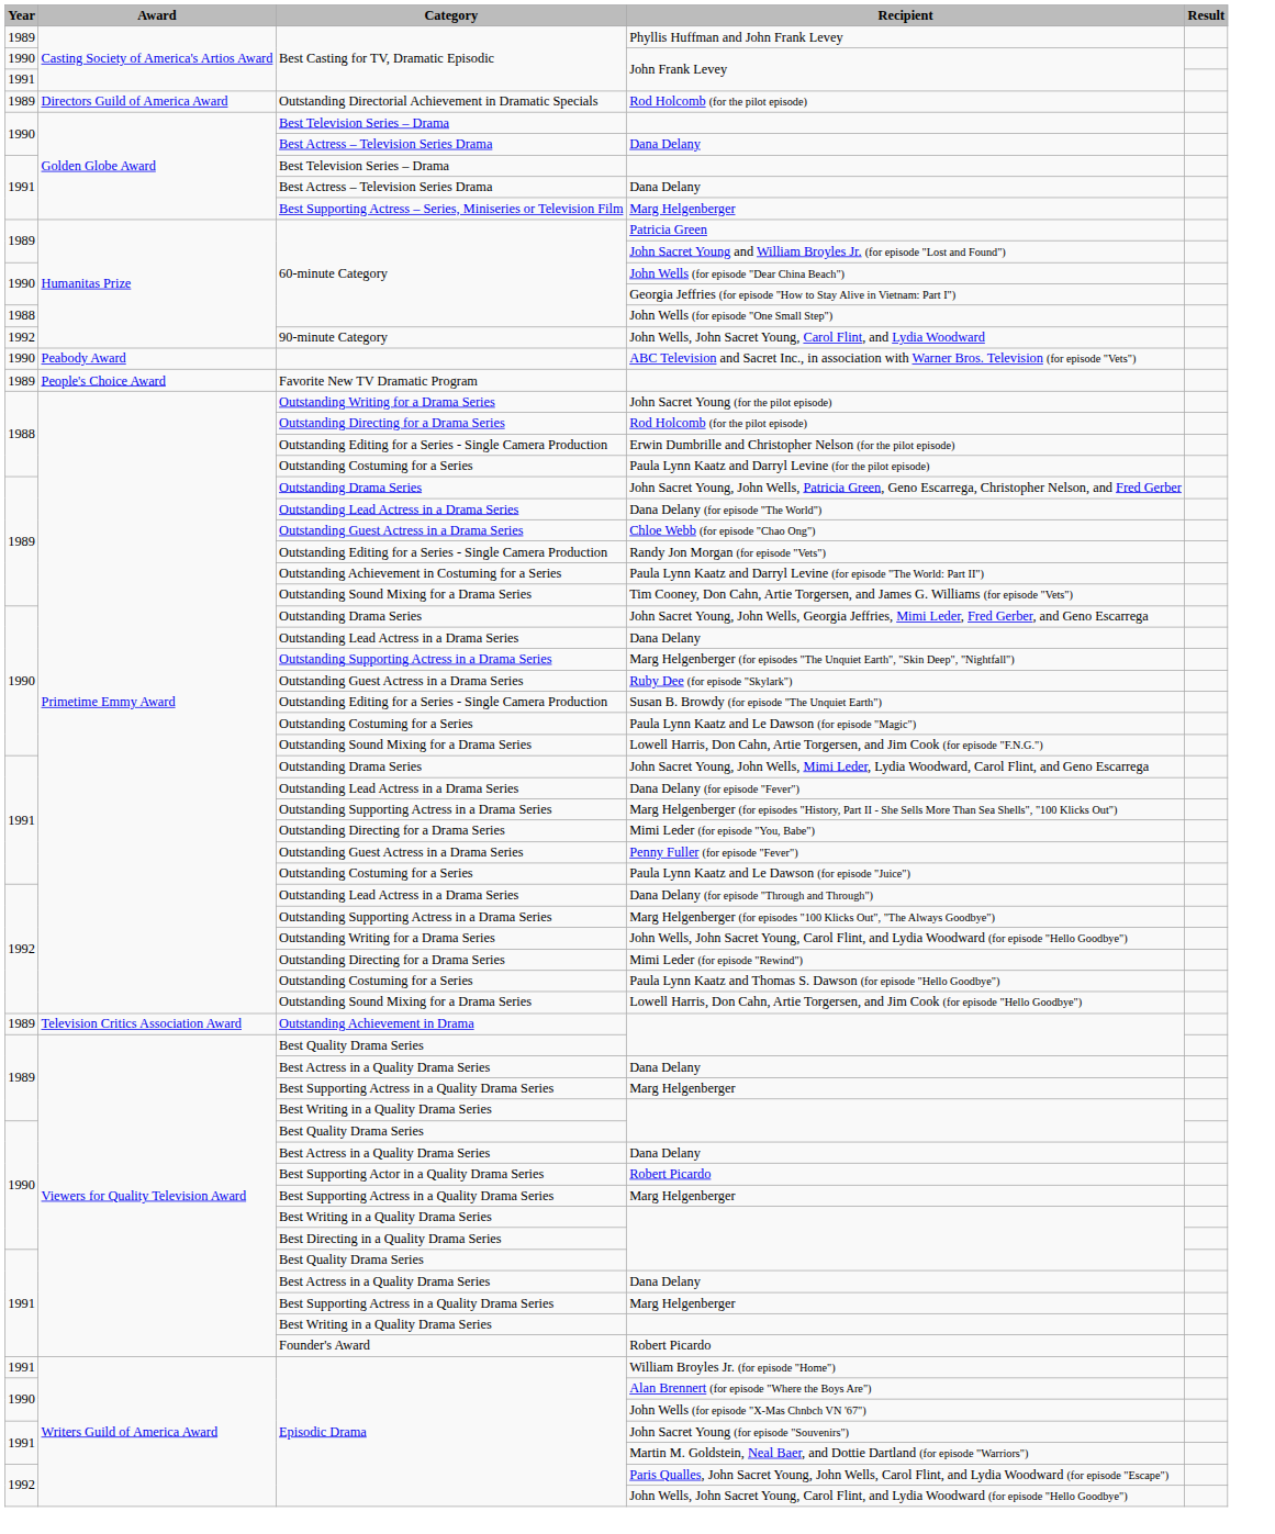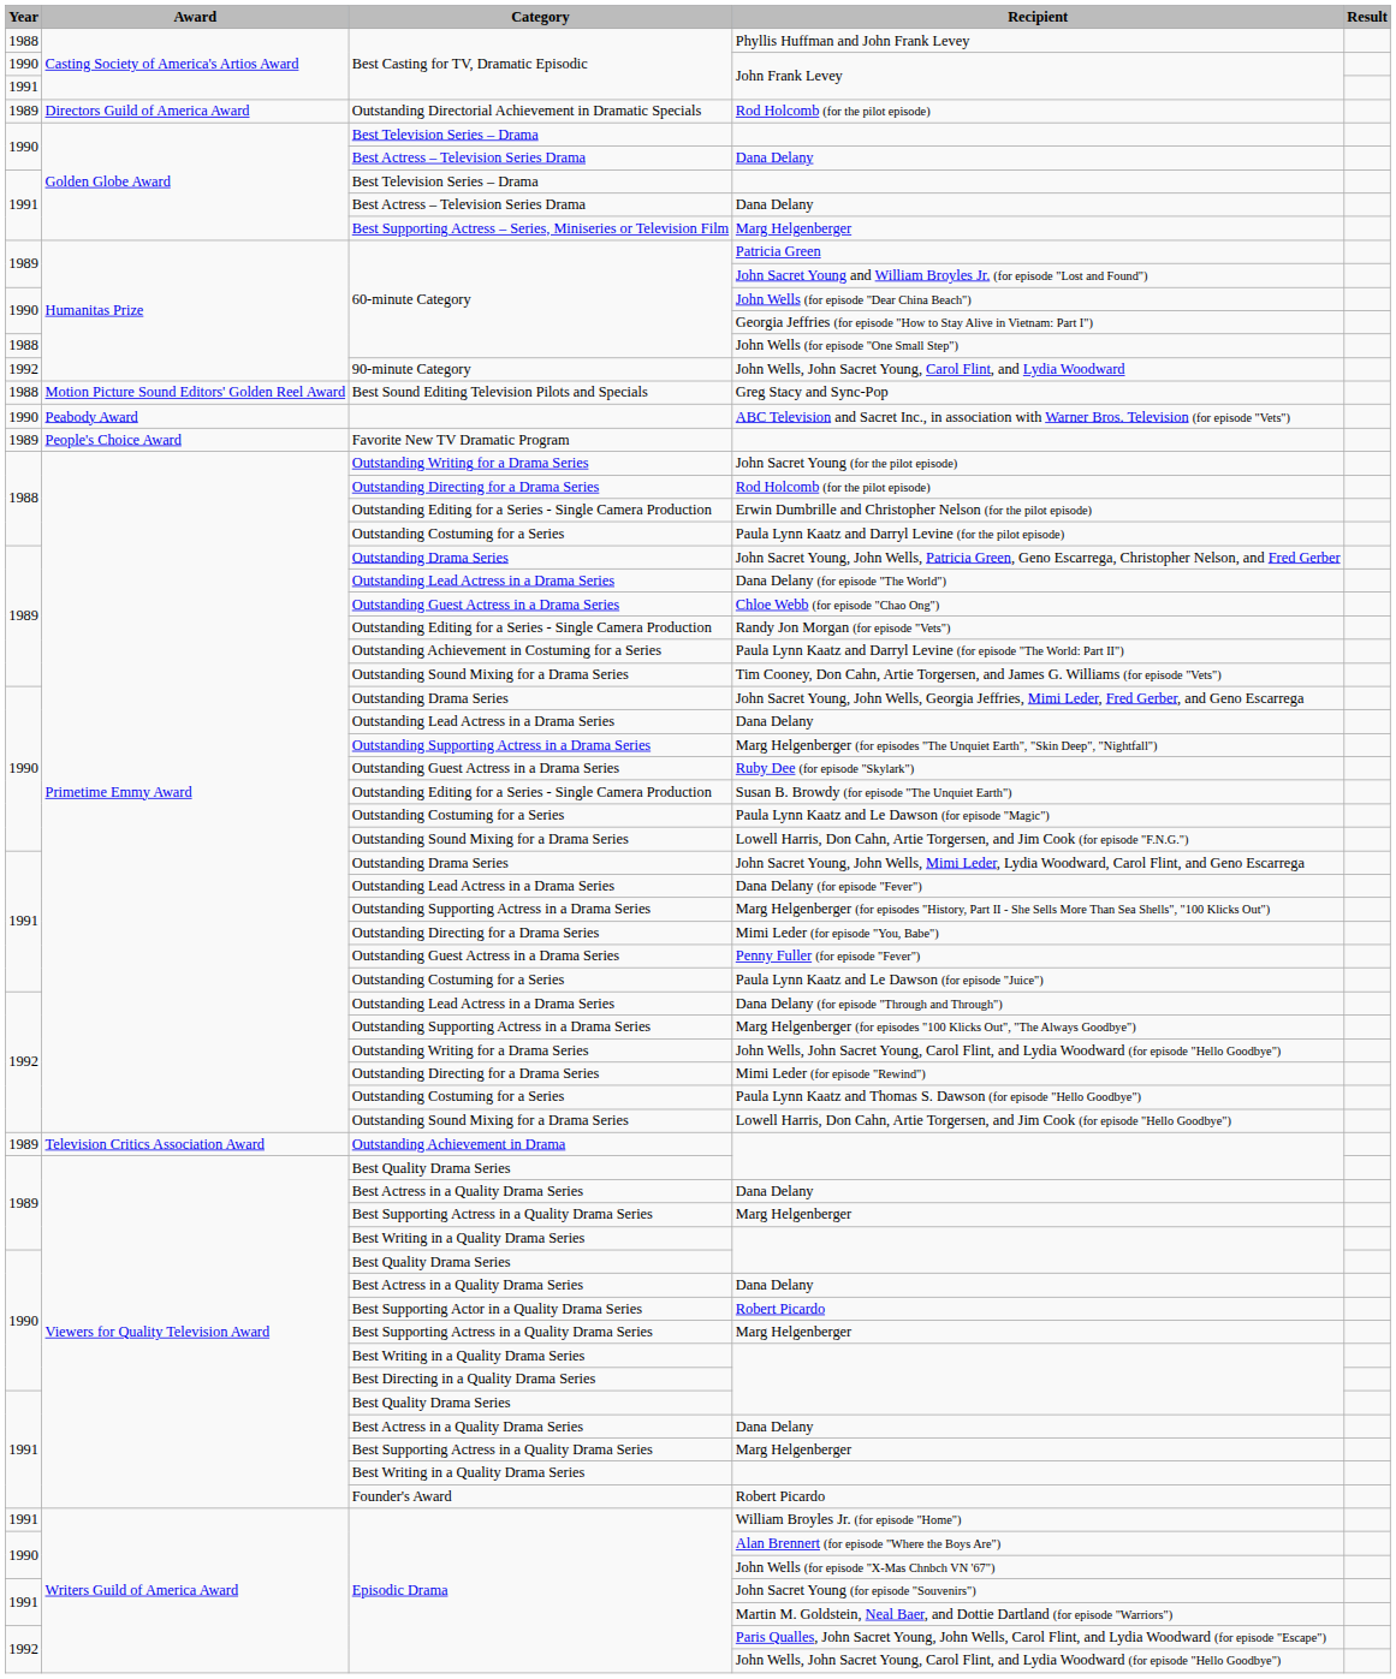 <table class="wikitable">
 <tr style="background:#b0c4de; text-align:center;">
 <th style="background:#bcbcbc;">Year</th>
 <th style="background:#bcbcbc;">Award</th>
 <th style="background:#bcbcbc;">Category</th>
 <th style="background:#bcbcbc;">Recipient</th>
 <th style="background:#bcbcbc;">Result</th>
 </tr>
 <tr>
-<td>1989</td>
+<td>1988</td>
 <td rowspan=3><a href='#'>Casting Society of America's Artios Award</a></td>
 <td rowspan=3>Best Casting for TV, Dramatic Episodic</td>
 <td>Phyllis Huffman and John Frank Levey</td>
 <td></td>
 </tr>
 <tr>
 <td>1990</td>
 <td rowspan=2>John Frank Levey</td>
 <td></td>
 </tr>
 <tr>
 <td>1991</td>
 <td></td>
 </tr>
 <tr>
 <td>1989</td>
 <td><a href='#'>Directors Guild of America Award</a></td>
 <td>Outstanding Directorial Achievement in Dramatic Specials</td>
 <td><a href='#'>Rod Holcomb</a> <small>(for the pilot episode)</small></td>
 <td></td>
 </tr>
 <tr>
 <td rowspan=2>1990</td>
 <td rowspan=5><a href='#'>Golden Globe Award</a></td>
 <td><a href='#'>Best Television Series – Drama</a></td>
 <td></td>
 <td></td>
 </tr>
 <tr>
 <td><a href='#'>Best Actress – Television Series Drama</a></td>
 <td><a href='#'>Dana Delany</a></td>
 <td></td>
 </tr>
 <tr>
 <td rowspan=3>1991</td>
 <td>Best Television Series – Drama</td>
 <td></td>
 <td></td>
 </tr>
 <tr>
 <td>Best Actress – Television Series Drama</td>
 <td>Dana Delany</td>
 <td></td>
 </tr>
 <tr>
 <td><a href='#'>Best Supporting Actress – Series, Miniseries or Television Film</a></td>
 <td><a href='#'>Marg Helgenberger</a></td>
 <td></td>
 </tr>
 <tr>
 <td rowspan=2>1989</td>
 <td rowspan=6><a href='#'>Humanitas Prize</a></td>
 <td rowspan=5>60-minute Category</td>
 <td><a href='#'>Patricia Green</a></td>
 <td></td>
 </tr>
 <tr>
 <td><a href='#'>John Sacret Young</a> and <a href='#'>William Broyles Jr.</a> <small>(for episode "Lost and Found")</small></td>
 <td></td>
 </tr>
 <tr>
 <td rowspan=2>1990</td>
 <td><a href='#'>John Wells</a> <small>(for episode "Dear China Beach")</small></td>
 <td></td>
 </tr>
 <tr>
 <td>Georgia Jeffries <small>(for episode "How to Stay Alive in Vietnam: Part I")</small></td>
 <td></td>
 </tr>
 <tr>
 <td>1988</td>
 <td>John Wells <small>(for episode "One Small Step")</small></td>
 <td></td>
 </tr>
 <tr>
 <td>1992</td>
 <td>90-minute Category</td>
 <td>John Wells, John Sacret Young, <a href='#'>Carol Flint</a>, and <a href='#'>Lydia Woodward</a></td>
+<td></td>
+</tr>
+<tr>
+<td>1988</td>
+<td><a href='#'>Motion Picture Sound Editors' Golden Reel Award</a></td>
+<td>Best Sound Editing Television Pilots and Specials</td>
+<td>Greg Stacy and Sync-Pop</td>
 <td></td>
 </tr>
 <tr>
 <td>1990</td>
 <td><a href='#'>Peabody Award</a></td>
 <td></td>
 <td><a href='#'>ABC Television</a> and Sacret Inc., in association with <a href='#'>Warner Bros. Television</a> <small>(for episode "Vets")</small></td>
 <td></td>
 </tr>
 <tr>
 <td>1989</td>
 <td><a href='#'>People's Choice Award</a></td>
 <td>Favorite New TV Dramatic Program</td>
 <td></td>
 <td></td>
 </tr>
 <tr>
 <td rowspan=4>1988</td>
 <td rowspan=29><a href='#'>Primetime Emmy Award</a></td>
 <td><a href='#'>Outstanding Writing for a Drama Series</a></td>
 <td>John Sacret Young <small>(for the pilot episode)</small></td>
 <td></td>
 </tr>
 <tr>
 <td><a href='#'>Outstanding Directing for a Drama Series</a></td>
 <td><a href='#'>Rod Holcomb</a> <small>(for the pilot episode)</small></td>
 <td></td>
 </tr>
 <tr>
 <td>Outstanding Editing for a Series - Single Camera Production</td>
 <td>Erwin Dumbrille and Christopher Nelson <small>(for the pilot episode)</small></td>
 <td></td>
 </tr>
 <tr>
 <td>Outstanding Costuming for a Series</td>
 <td>Paula Lynn Kaatz and Darryl Levine <small>(for the pilot episode)</small></td>
 <td></td>
 </tr>
 <tr>
 <td rowspan=6>1989</td>
 <td><a href='#'>Outstanding Drama Series</a></td>
 <td>John Sacret Young, John Wells, <a href='#'>Patricia Green</a>, Geno Escarrega, Christopher Nelson, and <a href='#'>Fred Gerber</a></td>
 <td></td>
 </tr>
 <tr>
 <td><a href='#'>Outstanding Lead Actress in a Drama Series</a></td>
 <td>Dana Delany <small>(for episode "The World")</small></td>
 <td></td>
 </tr>
 <tr>
 <td><a href='#'>Outstanding Guest Actress in a Drama Series</a></td>
 <td><a href='#'>Chloe Webb</a> <small>(for episode "Chao Ong")</small></td>
 <td></td>
 </tr>
 <tr>
 <td>Outstanding Editing for a Series - Single Camera Production</td>
 <td>Randy Jon Morgan <small>(for episode "Vets")</small></td>
 <td></td>
 </tr>
 <tr>
 <td>Outstanding Achievement in Costuming for a Series</td>
 <td>Paula Lynn Kaatz and Darryl Levine <small>(for episode "The World: Part II")</small></td>
 <td></td>
 </tr>
 <tr>
 <td>Outstanding Sound Mixing for a Drama Series</td>
 <td>Tim Cooney, Don Cahn, Artie Torgersen, and James G. Williams <small>(for episode "Vets")</small></td>
 <td></td>
 </tr>
 <tr>
 <td rowspan=7>1990</td>
 <td>Outstanding Drama Series</td>
 <td>John Sacret Young, John Wells, Georgia Jeffries, <a href='#'>Mimi Leder</a>, <a href='#'>Fred Gerber</a>, and Geno Escarrega</td>
 <td></td>
 </tr>
 <tr>
 <td>Outstanding Lead Actress in a Drama Series</td>
 <td>Dana Delany</td>
 <td></td>
 </tr>
 <tr>
 <td><a href='#'>Outstanding Supporting Actress in a Drama Series</a></td>
 <td>Marg Helgenberger <small>(for episodes "The Unquiet Earth", "Skin Deep", "Nightfall") </small></td>
 <td></td>
 </tr>
 <tr>
 <td>Outstanding Guest Actress in a Drama Series</td>
 <td><a href='#'>Ruby Dee</a> <small>(for episode "Skylark")</small></td>
 <td></td>
 </tr>
 <tr>
 <td>Outstanding Editing for a Series - Single Camera Production</td>
 <td>Susan B. Browdy <small>(for episode "The Unquiet Earth")</small></td>
 <td></td>
 </tr>
 <tr>
 <td>Outstanding Costuming for a Series</td>
 <td>Paula Lynn Kaatz and Le Dawson <small>(for episode "Magic")</small></td>
 <td></td>
 </tr>
 <tr>
 <td>Outstanding Sound Mixing for a Drama Series</td>
 <td>Lowell Harris, Don Cahn, Artie Torgersen, and Jim Cook <small>(for episode "F.N.G.")</small></td>
 <td></td>
 </tr>
 <tr>
 <td rowspan=6>1991</td>
 <td>Outstanding Drama Series</td>
 <td>John Sacret Young, John Wells, <a href='#'>Mimi Leder</a>, Lydia Woodward, Carol Flint, and Geno Escarrega</td>
 <td></td>
 </tr>
 <tr>
 <td>Outstanding Lead Actress in a Drama Series</td>
 <td>Dana Delany <small>(for episode "Fever")</small></td>
 <td></td>
 </tr>
 <tr>
 <td>Outstanding Supporting Actress in a Drama Series</td>
 <td>Marg Helgenberger <small>(for episodes "History, Part II - She Sells More Than Sea Shells", "100 Klicks Out")</small></td>
 <td></td>
 </tr>
 <tr>
 <td>Outstanding Directing for a Drama Series</td>
 <td>Mimi Leder <small>(for episode "You, Babe")</small></td>
 <td></td>
 </tr>
 <tr>
 <td>Outstanding Guest Actress in a Drama Series</td>
 <td><a href='#'>Penny Fuller</a> <small>(for episode "Fever")</small></td>
 <td></td>
 </tr>
 <tr>
 <td>Outstanding Costuming for a Series</td>
 <td>Paula Lynn Kaatz and Le Dawson <small>(for episode "Juice")</small></td>
 <td></td>
 </tr>
 <tr>
 <td rowspan=6>1992</td>
 <td>Outstanding Lead Actress in a Drama Series</td>
 <td>Dana Delany <small>(for episode "Through and Through")</small></td>
 <td></td>
 </tr>
 <tr>
 <td>Outstanding Supporting Actress in a Drama Series</td>
 <td>Marg Helgenberger <small>(for episodes "100 Klicks Out", "The Always Goodbye")</small></td>
 <td></td>
 </tr>
 <tr>
 <td>Outstanding Writing for a Drama Series</td>
 <td>John Wells, John Sacret Young, Carol Flint, and Lydia Woodward <small>(for episode "Hello Goodbye")</small></td>
 <td></td>
 </tr>
 <tr>
 <td>Outstanding Directing for a Drama Series</td>
 <td>Mimi Leder <small>(for episode "Rewind")</small></td>
 <td></td>
 </tr>
 <tr>
 <td>Outstanding Costuming for a Series</td>
 <td>Paula Lynn Kaatz and Thomas S. Dawson <small>(for episode "Hello Goodbye")</small></td>
 <td></td>
 </tr>
 <tr>
 <td>Outstanding Sound Mixing for a Drama Series</td>
 <td>Lowell Harris, Don Cahn, Artie Torgersen, and Jim Cook <small>(for episode "Hello Goodbye")</small></td>
 <td></td>
 </tr>
 <tr>
 <td>1989</td>
 <td><a href='#'>Television Critics Association Award</a></td>
 <td><a href='#'>Outstanding Achievement in Drama</a></td>
 <td rowspan=2></td>
 <td></td>
 </tr>
 <tr>
 <td rowspan=4>1989</td>
 <td rowspan=15><a href='#'>Viewers for Quality Television Award</a></td>
 <td>Best Quality Drama Series</td>
 <td></td>
 </tr>
 <tr>
 <td>Best Actress in a Quality Drama Series</td>
 <td>Dana Delany</td>
 <td></td>
 </tr>
 <tr>
 <td>Best Supporting Actress in a Quality Drama Series</td>
 <td>Marg Helgenberger</td>
 <td></td>
 </tr>
 <tr>
 <td>Best Writing in a Quality Drama Series</td>
 <td rowspan=2></td>
 <td></td>
 </tr>
 <tr>
 <td rowspan=6>1990</td>
 <td>Best Quality Drama Series</td>
 <td></td>
 </tr>
 <tr>
 <td>Best Actress in a Quality Drama Series</td>
 <td>Dana Delany</td>
 <td></td>
 </tr>
 <tr>
 <td>Best Supporting Actor in a Quality Drama Series</td>
 <td><a href='#'>Robert Picardo</a></td>
 <td></td>
 </tr>
 <tr>
 <td>Best Supporting Actress in a Quality Drama Series</td>
 <td>Marg Helgenberger</td>
 <td></td>
 </tr>
 <tr>
 <td>Best Writing in a Quality Drama Series</td>
 <td rowspan=3></td>
 <td></td>
 </tr>
 <tr>
 <td>Best Directing in a Quality Drama Series</td>
 <td></td>
 </tr>
 <tr>
 <td rowspan=5>1991</td>
 <td>Best Quality Drama Series</td>
 <td></td>
 </tr>
 <tr>
 <td>Best Actress in a Quality Drama Series</td>
 <td>Dana Delany</td>
 <td></td>
 </tr>
 <tr>
 <td>Best Supporting Actress in a Quality Drama Series</td>
 <td>Marg Helgenberger</td>
 <td></td>
 </tr>
 <tr>
 <td>Best Writing in a Quality Drama Series</td>
 <td></td>
 <td></td>
 </tr>
 <tr>
 <td>Founder's Award</td>
 <td>Robert Picardo</td>
 <td></td>
 </tr>
 <tr>
 <td>1991</td>
 <td rowspan=7><a href='#'>Writers Guild of America Award</a></td>
 <td rowspan=7><a href='#'>Episodic Drama</a></td>
 <td>William Broyles Jr. <small>(for episode "Home")</small></td>
 <td></td>
 </tr>
 <tr>
 <td rowspan=2>1990</td>
 <td><a href='#'>Alan Brennert</a> <small>(for episode "Where the Boys Are")</small></td>
 <td></td>
 </tr>
 <tr>
 <td>John Wells <small>(for episode "X-Mas Chnbch VN '67")</small></td>
 <td></td>
 </tr>
 <tr>
 <td rowspan=2>1991</td>
 <td>John Sacret Young <small>(for episode "Souvenirs")</small></td>
 <td></td>
 </tr>
 <tr>
 <td>Martin M. Goldstein, <a href='#'>Neal Baer</a>, and Dottie Dartland <small>(for episode "Warriors")</small></td>
 <td></td>
 </tr>
 <tr>
 <td rowspan=2>1992</td>
 <td><a href='#'>Paris Qualles</a>, John Sacret Young, John Wells, Carol Flint, and Lydia Woodward <small>(for episode "Escape")</small></td>
 <td></td>
 </tr>
 <tr>
 <td>John Wells, John Sacret Young, Carol Flint, and Lydia Woodward <small>(for episode "Hello Goodbye")</small></td>
 <td></td>
 </tr>
 </table>
